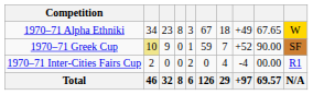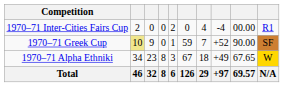 <table class="wikitable" style="text-align:center">
 <tr>
 <th>Competition</th>
 <th></th>
 <th></th>
 <th></th>
 <th></th>
 <th></th>
 <th></th>
 <th></th>
 <th></th>
 <th></th>
 </tr>
 <tr>
-<td><a href='#'>1970–71 Alpha Ethniki</a></td>
-<td>34</td>
-<td>23</td>
-<td>8</td>
-<td>3</td>
-<td>67</td>
-<td>18</td>
-<td>+49</td>
-<td>67.65</td>
-<td bgcolor=#FFD700>W</td>
+<td><a href='#'>1970–71 Inter-Cities Fairs Cup</a></td>
+<td>2</td>
+<td>0</td>
+<td>0</td>
+<td>2</td>
+<td>0</td>
+<td>4</td>
+<td>-4</td>
+<td>00.00</td>
+<td><a href='#'>R1</a></td>
 </tr>
 <tr>
 <td><a href='#'>1970–71 Greek Cup</a></td>
 <td style="background: khaki;">10</td>
 <td>9</td>
 <td>0</td>
 <td>1</td>
 <td>59</td>
 <td>7</td>
 <td>+52</td>
 <td>90.00</td>
 <td bgcolor=#CD7F32>SF</td>
 </tr>
 <tr>
-<td><a href='#'>1970–71 Inter-Cities Fairs Cup</a></td>
-<td>2</td>
-<td>0</td>
-<td>0</td>
-<td>2</td>
-<td>0</td>
-<td>4</td>
-<td>-4</td>
-<td>00.00</td>
-<td><a href='#'>R1</a></td>
+<td><a href='#'>1970–71 Alpha Ethniki</a></td>
+<td>34</td>
+<td>23</td>
+<td>8</td>
+<td>3</td>
+<td>67</td>
+<td>18</td>
+<td>+49</td>
+<td>67.65</td>
+<td bgcolor=#FFD700>W</td>
 </tr>
 <tr>
 <th>Total</th>
 <th>46</th>
 <th>32</th>
 <th>8</th>
 <th>6</th>
 <th>126</th>
 <th>29</th>
 <th>+97</th>
 <th>69.57</th>
 <th>N/A</th>
 </tr>
 </table>
